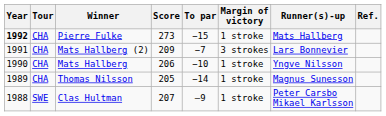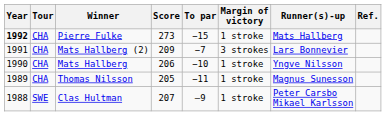 <table class=wikitable style="font-size:95%">
 <tr>
 <th>Year</th>
 <th>Tour</th>
 <th>Winner</th>
 <th>Score</th>
 <th>To par</th>
 <th>Margin of<br>victory</th>
 <th>Runner(s)-up</th>
 <th>Ref.</th>
 </tr>
 <tr>
 <td><strong>1992</strong></td>
 <td><a href='#'>CHA</a></td>
 <td> <a href='#'>Pierre Fulke</a></td>
 <td align=center>273</td>
 <td align=center>−15</td>
 <td>1 stroke</td>
 <td> <a href='#'>Mats Hallberg</a></td>
 <td></td>
 </tr>
 <tr>
 <td>1991</td>
 <td><a href='#'>CHA</a></td>
 <td> <a href='#'>Mats Hallberg</a> (2)</td>
 <td align=center>209</td>
 <td align=center>−7</td>
 <td>3 strokes</td>
 <td> <a href='#'>Lars Bonnevier</a></td>
 <td></td>
 </tr>
 <tr>
 <td>1990</td>
 <td><a href='#'>CHA</a></td>
 <td> <a href='#'>Mats Hallberg</a></td>
 <td align=center>206</td>
 <td align=center>−10</td>
 <td>1 stroke</td>
 <td> <a href='#'>Yngve Nilsson</a></td>
 <td></td>
 </tr>
 <tr>
 <td>1989</td>
 <td><a href='#'>CHA</a></td>
 <td> <a href='#'>Thomas Nilsson</a></td>
 <td align=center>205</td>
-<td align=center>−14</td>
+<td align=center>−11</td>
 <td>1 stroke</td>
 <td> <a href='#'>Magnus Sunesson</a></td>
 <td></td>
 </tr>
 <tr>
 <td>1988</td>
 <td><a href='#'>SWE</a></td>
 <td> <a href='#'>Clas Hultman</a></td>
 <td align=center>207</td>
 <td align=center>–9</td>
 <td>1 stroke</td>
 <td> <a href='#'>Peter Carsbo</a><br> <a href='#'>Mikael Karlsson</a></td>
 <td></td>
 </tr>
 </table>
